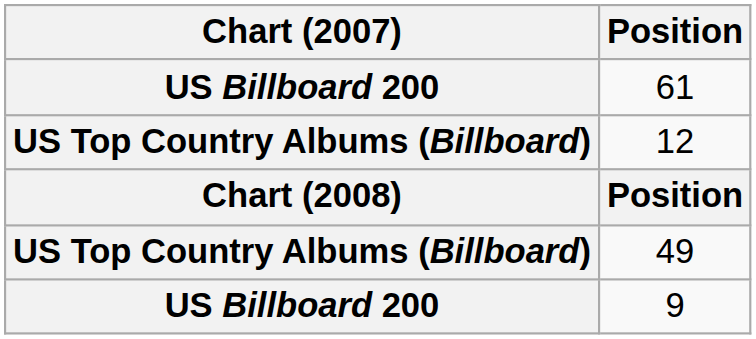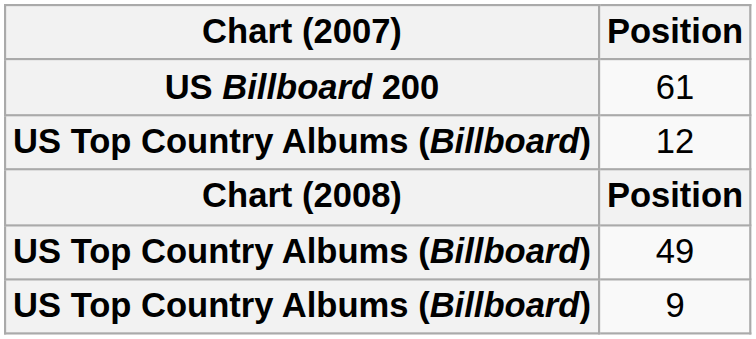 <table class="wikitable plainrowheaders" style="text-align:center">
 <tr>
 <th scope="col">Chart (2007)</th>
 <th scope="col">Position</th>
 </tr>
 <tr>
 <th scope="row">US <em>Billboard</em> 200</th>
 <td>61</td>
 </tr>
 <tr>
 <th scope="row">US Top Country Albums (<em>Billboard</em>)</th>
 <td>12</td>
 </tr>
 <tr>
 <th scope="col">Chart (2008)</th>
 <th scope="col">Position</th>
 </tr>
 <tr>
 <th scope="row">US Top Country Albums (<em>Billboard</em>)</th>
 <td>49</td>
 </tr>
 <tr>
-<th scope="row">US <em>Billboard</em> 200</th>
+<th scope="row">US Top Country Albums (<em>Billboard</em>)</th>
 <td>9</td>
 </tr>
 </table>
